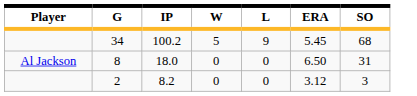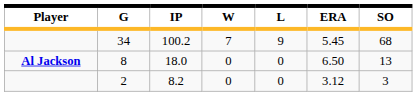 <table class="wikitable sortable">
 <tr>
 <th style="background:#FFFFFF; border-top:#000000 5px solid; border-bottom:#FDB827 5px solid;" width="16%">Player</th>
 <th style="background:#FFFFFF; border-top:#000000 5px solid; border-bottom:#FDB827 5px solid;" width="9%">G</th>
 <th style="background:#FFFFFF; border-top:#000000 5px solid; border-bottom:#FDB827 5px solid;" width="9%">IP</th>
 <th style="background:#FFFFFF; border-top:#000000 5px solid; border-bottom:#FDB827 5px solid;" width="9%">W</th>
 <th style="background:#FFFFFF; border-top:#000000 5px solid; border-bottom:#FDB827 5px solid;" width="9%">L</th>
 <th style="background:#FFFFFF; border-top:#000000 5px solid; border-bottom:#FDB827 5px solid;" width="9%">ERA</th>
 <th style="background:#FFFFFF; border-top:#000000 5px solid; border-bottom:#FDB827 5px solid;" width="9%">SO</th>
 </tr>
 <tr align="center">
 <td></td>
 <td>34</td>
 <td>100.2</td>
-<td>5</td>
+<td>7</td>
 <td>9</td>
 <td>5.45</td>
 <td>68</td>
 </tr>
 <tr align="center">
-<td><a href='#'>Al Jackson</a></td>
+<td><strong><a href='#'>Al Jackson</a></strong></td>
 <td>8</td>
 <td>18.0</td>
 <td>0</td>
 <td>0</td>
 <td>6.50</td>
-<td>31</td>
+<td>13</td>
 </tr>
 <tr align="center">
 <td></td>
 <td>2</td>
 <td>8.2</td>
 <td>0</td>
 <td>0</td>
 <td>3.12</td>
 <td>3</td>
 </tr>
 </table>
